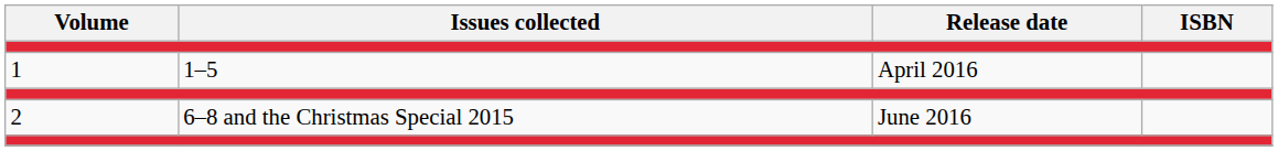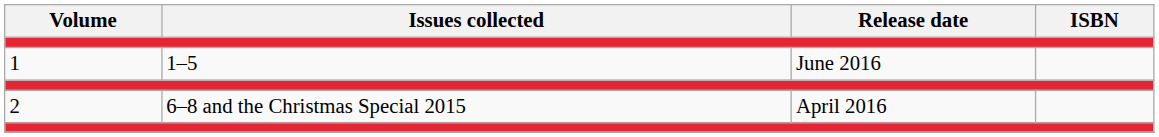 <table class="wikitable" style="width:70%";>
 <tr>
 <th>Volume</th>
 <th>Issues collected</th>
 <th>Release date</th>
 <th>ISBN</th>
 </tr>
 <tr>
 <td colspan="6" style="background:#e32636;"></td>
 </tr>
 <tr>
 <td>1</td>
 <td>1–5</td>
-<td>April 2016</td>
+<td>June 2016</td>
 <td></td>
 </tr>
 <tr>
 <td colspan="6" style="background:#e32636;"></td>
 </tr>
 <tr>
 <td>2</td>
 <td>6–8 and the Christmas Special 2015</td>
-<td>June 2016</td>
+<td>April 2016</td>
 <td></td>
 </tr>
 <tr>
 <td colspan="6" style="background:#e32636;"></td>
 </tr>
 <tr>
 </tr>
 </table>
